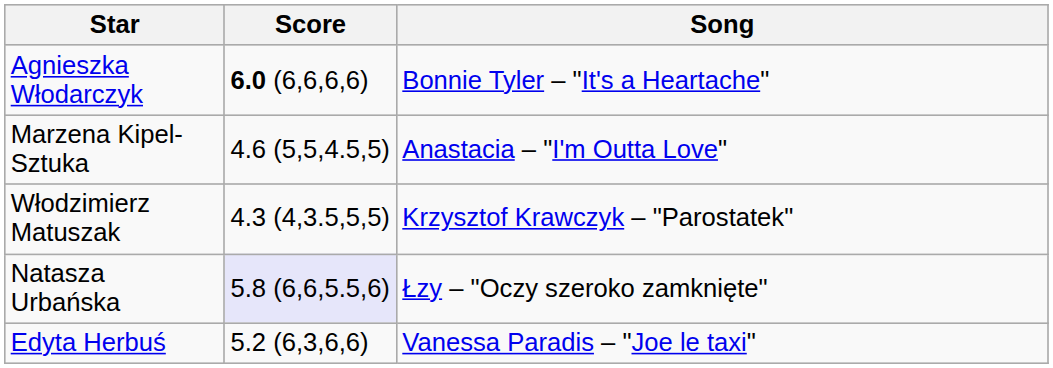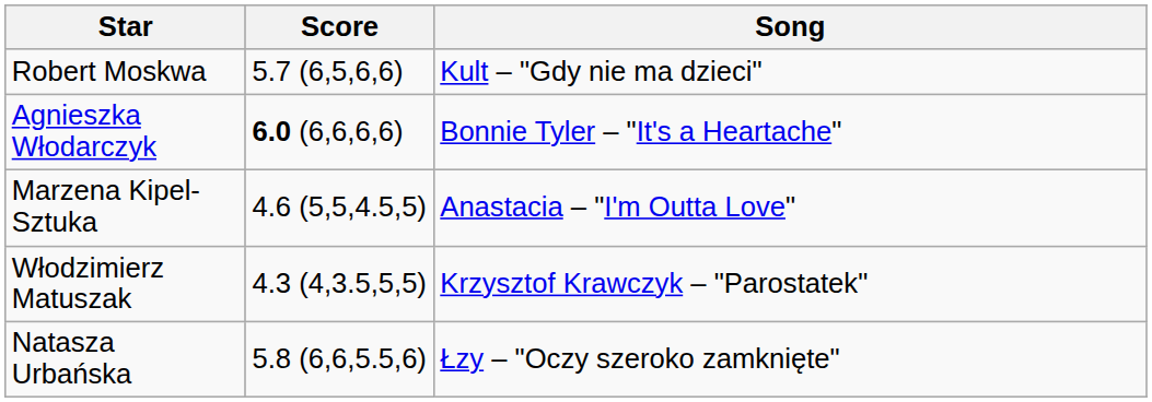 <table class="wikitable">
 <tr>
 <th style="width:130px;">Star</th>
 <th style="width:100px;">Score</th>
 <th style="width:400px;">Song</th>
+</tr>
+<tr>
+<td>Robert Moskwa</td>
+<td>5.7 (6,5,6,6)</td>
+<td><a href='#'>Kult</a> – "Gdy nie ma dzieci"</td>
 </tr>
 <tr>
 <td><a href='#'>Agnieszka Włodarczyk</a></td>
 <td><strong>6.0</strong> (6,6,6,6)</td>
 <td><a href='#'>Bonnie Tyler</a> – "<a href='#'>It's a Heartache</a>"</td>
 </tr>
 <tr>
 <td>Marzena Kipel-Sztuka</td>
 <td>4.6 (5,5,4.5,5)</td>
 <td><a href='#'>Anastacia</a> – "<a href='#'>I'm Outta Love</a>"</td>
 </tr>
 <tr>
 <td>Włodzimierz Matuszak</td>
 <td>4.3 (4,3.5,5,5)</td>
 <td><a href='#'>Krzysztof Krawczyk</a> – "Parostatek"</td>
 </tr>
 <tr>
 <td>Natasza Urbańska</td>
-<td style="background: lavender;">5.8 (6,6,5.5,6)</td>
+<td>5.8 (6,6,5.5,6)</td>
 <td><a href='#'>Łzy</a> – "Oczy szeroko zamknięte"</td>
 </tr>
-<tr>
-<td><a href='#'>Edyta Herbuś</a></td>
-<td>5.2 (6,3,6,6)</td>
-<td><a href='#'>Vanessa Paradis</a> – "<a href='#'>Joe le taxi</a>"</td>
-</tr>
 </table>
